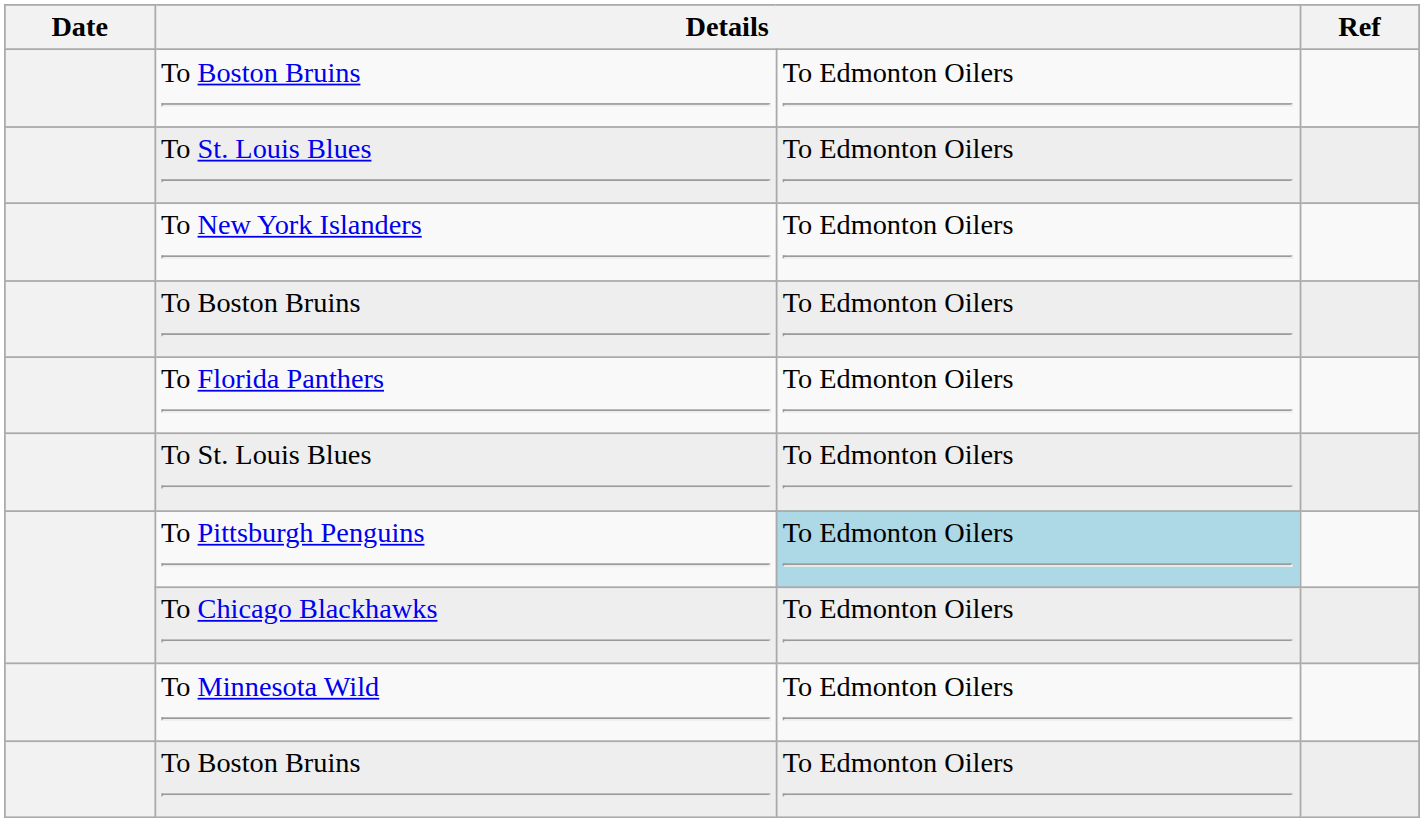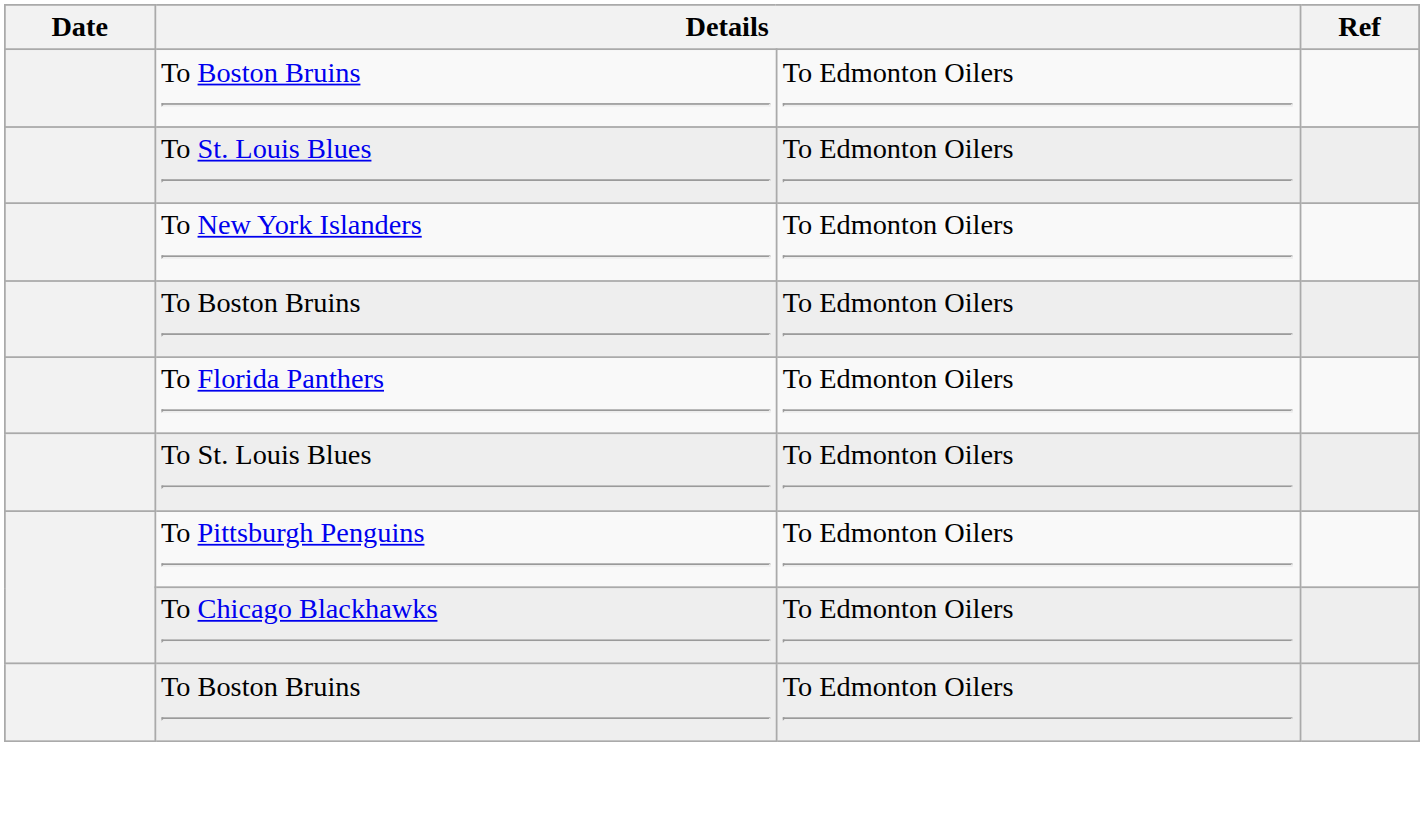 <table class="wikitable plainrowheaders" style="width: 50em;">
 <tr>
 <th scope="col">Date</th>
 <th scope="col" colspan="2">Details</th>
 <th scope="col">Ref</th>
 </tr>
 <tr>
 <th scope="row"></th>
 <td valign="top">To <a href='#'>Boston Bruins</a><hr></td>
 <td valign="top">To Edmonton Oilers<hr></td>
 <td></td>
 </tr>
 <tr style="background:#eee;">
 <th scope="row"></th>
 <td valign="top">To <a href='#'>St. Louis Blues</a><hr></td>
 <td valign="top">To Edmonton Oilers<hr></td>
 <td></td>
 </tr>
 <tr>
 <th scope="row"></th>
 <td valign="top">To <a href='#'>New York Islanders</a><hr></td>
 <td valign="top">To Edmonton Oilers<hr></td>
 <td></td>
 </tr>
 <tr style="background:#eee;">
 <th scope="row"></th>
 <td valign="top">To Boston Bruins<hr></td>
 <td valign="top">To Edmonton Oilers<hr></td>
 <td></td>
 </tr>
 <tr>
 <th scope="row"></th>
 <td valign="top">To <a href='#'>Florida Panthers</a><hr></td>
 <td valign="top">To Edmonton Oilers<hr></td>
 <td></td>
 </tr>
 <tr style="background:#eee;">
 <th scope="row"></th>
 <td valign="top">To St. Louis Blues<hr></td>
 <td valign="top">To Edmonton Oilers<hr></td>
 <td></td>
 </tr>
 <tr>
 <th scope="row" rowspan=2></th>
 <td valign="top">To <a href='#'>Pittsburgh Penguins</a><hr></td>
-<td valign="top" style="background: lightblue;">To Edmonton Oilers<hr></td>
+<td valign="top">To Edmonton Oilers<hr></td>
 <td></td>
 </tr>
 <tr style="background:#eee;">
 <td valign="top">To <a href='#'>Chicago Blackhawks</a><hr></td>
-<td valign="top">To Edmonton Oilers<hr></td>
-<td></td>
-</tr>
-<tr>
-<th scope="row"></th>
-<td valign="top">To <a href='#'>Minnesota Wild</a><hr></td>
 <td valign="top">To Edmonton Oilers<hr></td>
 <td></td>
 </tr>
 <tr style="background:#eee;">
 <th scope="row"></th>
 <td valign="top">To Boston Bruins<hr></td>
 <td valign="top">To Edmonton Oilers<hr></td>
 <td></td>
 </tr>
 </table>
